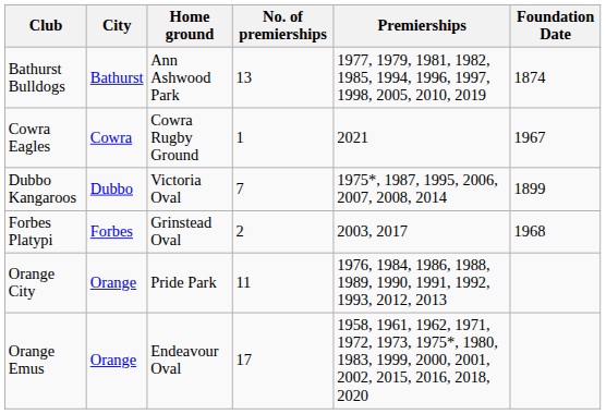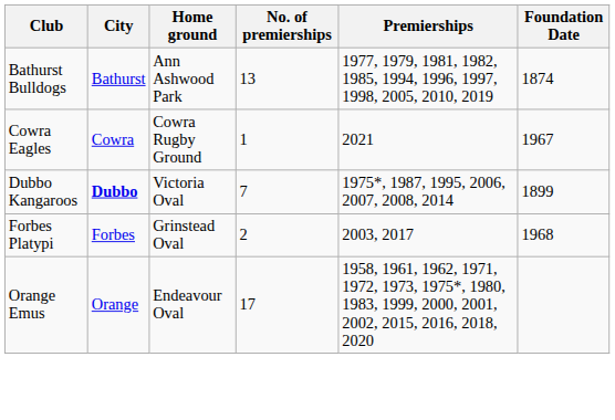 <table class="wikitable">
 <tr>
 <th>Club</th>
 <th>City</th>
 <th>Home ground</th>
 <th>No. of premierships</th>
 <th>Premierships</th>
 <th>Foundation Date</th>
 </tr>
 <tr>
 <td class="nowrap"> Bathurst Bulldogs</td>
 <td><a href='#'>Bathurst</a></td>
 <td>Ann Ashwood Park</td>
 <td>13</td>
 <td>1977, 1979, 1981, 1982, 1985, 1994, 1996, 1997, 1998, 2005, 2010, 2019</td>
 <td>1874</td>
 </tr>
 <tr>
 <td> Cowra Eagles</td>
 <td><a href='#'>Cowra</a></td>
 <td class="nowrap">Cowra Rugby Ground</td>
 <td>1</td>
 <td>2021</td>
 <td>1967</td>
 </tr>
 <tr>
 <td> Dubbo Kangaroos</td>
-<td><a href='#'>Dubbo</a></td>
+<td><strong><a href='#'>Dubbo</a></strong></td>
 <td>Victoria Oval</td>
 <td>7</td>
 <td>1975*, 1987, 1995, 2006, 2007, 2008, 2014</td>
 <td>1899</td>
 </tr>
 <tr>
 <td> Forbes Platypi</td>
 <td><a href='#'>Forbes</a></td>
 <td>Grinstead Oval</td>
 <td>2</td>
 <td>2003, 2017</td>
 <td>1968</td>
 </tr>
 <tr>
-<td> Orange City</td>
-<td><a href='#'>Orange</a></td>
-<td>Pride Park</td>
-<td>11</td>
-<td>1976, 1984, 1986, 1988, 1989, 1990, 1991, 1992, 1993, 2012, 2013</td>
-<td></td>
-</tr>
-<tr>
 <td> Orange Emus</td>
 <td><a href='#'>Orange</a></td>
 <td>Endeavour Oval</td>
 <td>17</td>
 <td>1958, 1961, 1962, 1971, 1972, 1973, 1975*, 1980, 1983, 1999, 2000, 2001, 2002, 2015, 2016, 2018, 2020</td>
 <td></td>
 </tr>
 </table>
